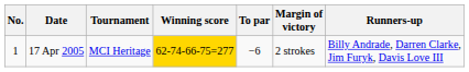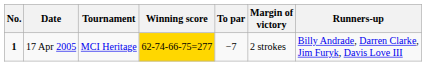 <table class="wikitable" style="font-size:95%;">
 <tr>
 <th>No.</th>
 <th>Date</th>
 <th>Tournament</th>
 <th>Winning score</th>
 <th>To par</th>
 <th>Margin of<br>victory</th>
 <th>Runners-up</th>
 </tr>
 <tr>
-<td align=center>1</td>
+<td align=center><strong>1</strong></td>
 <td align=right>17 Apr <a href='#'>2005</a></td>
 <td><a href='#'>MCI Heritage</a></td>
 <td style="background: gold;">62-74-66-75=277</td>
-<td align=center>−6</td>
+<td align=center>−7</td>
 <td>2 strokes</td>
 <td> <a href='#'>Billy Andrade</a>,  <a href='#'>Darren Clarke</a>,<br> <a href='#'>Jim Furyk</a>,  <a href='#'>Davis Love III</a></td>
 </tr>
 </table>
